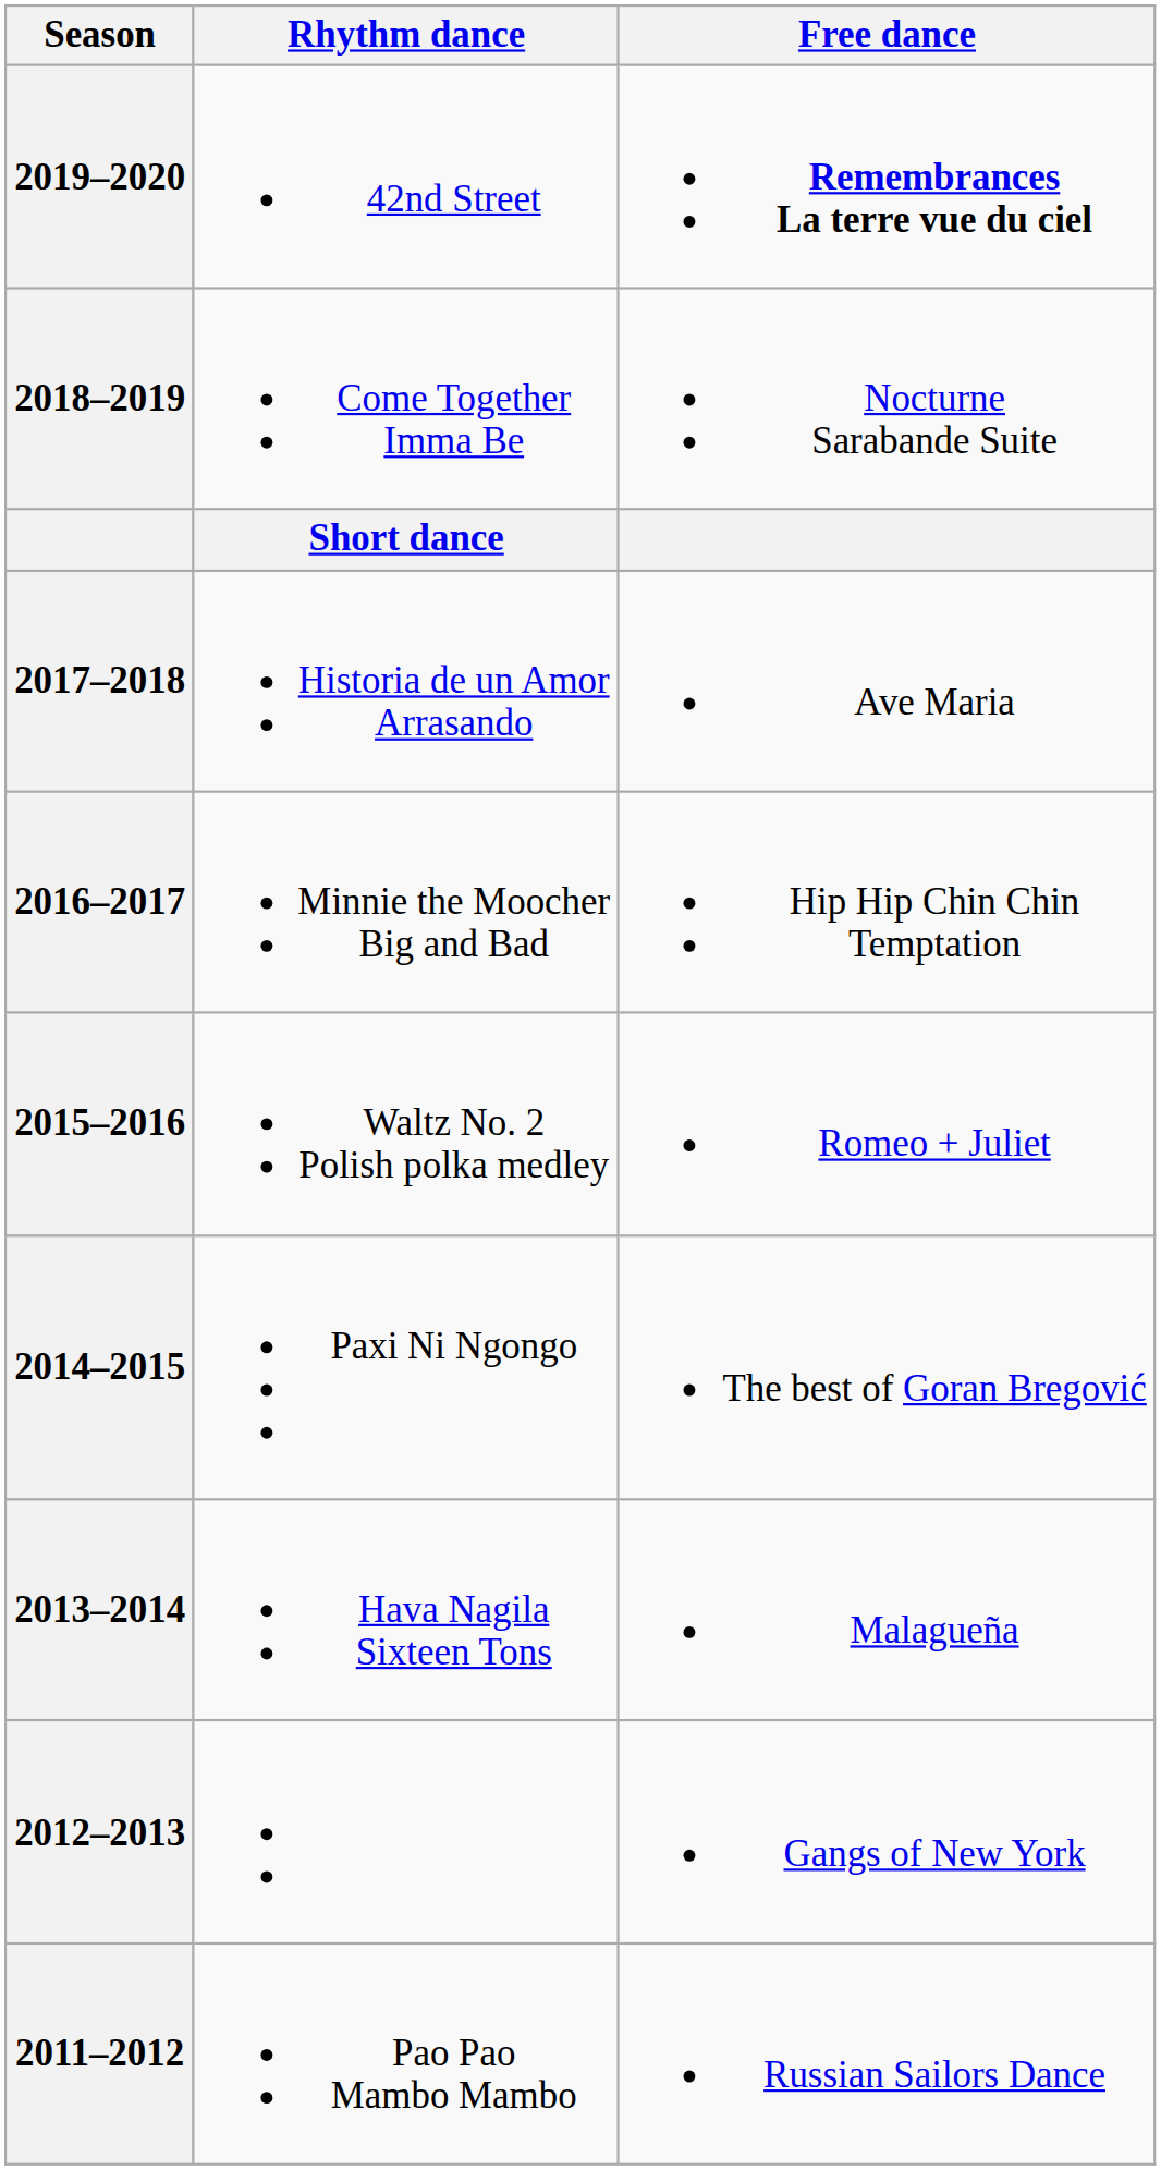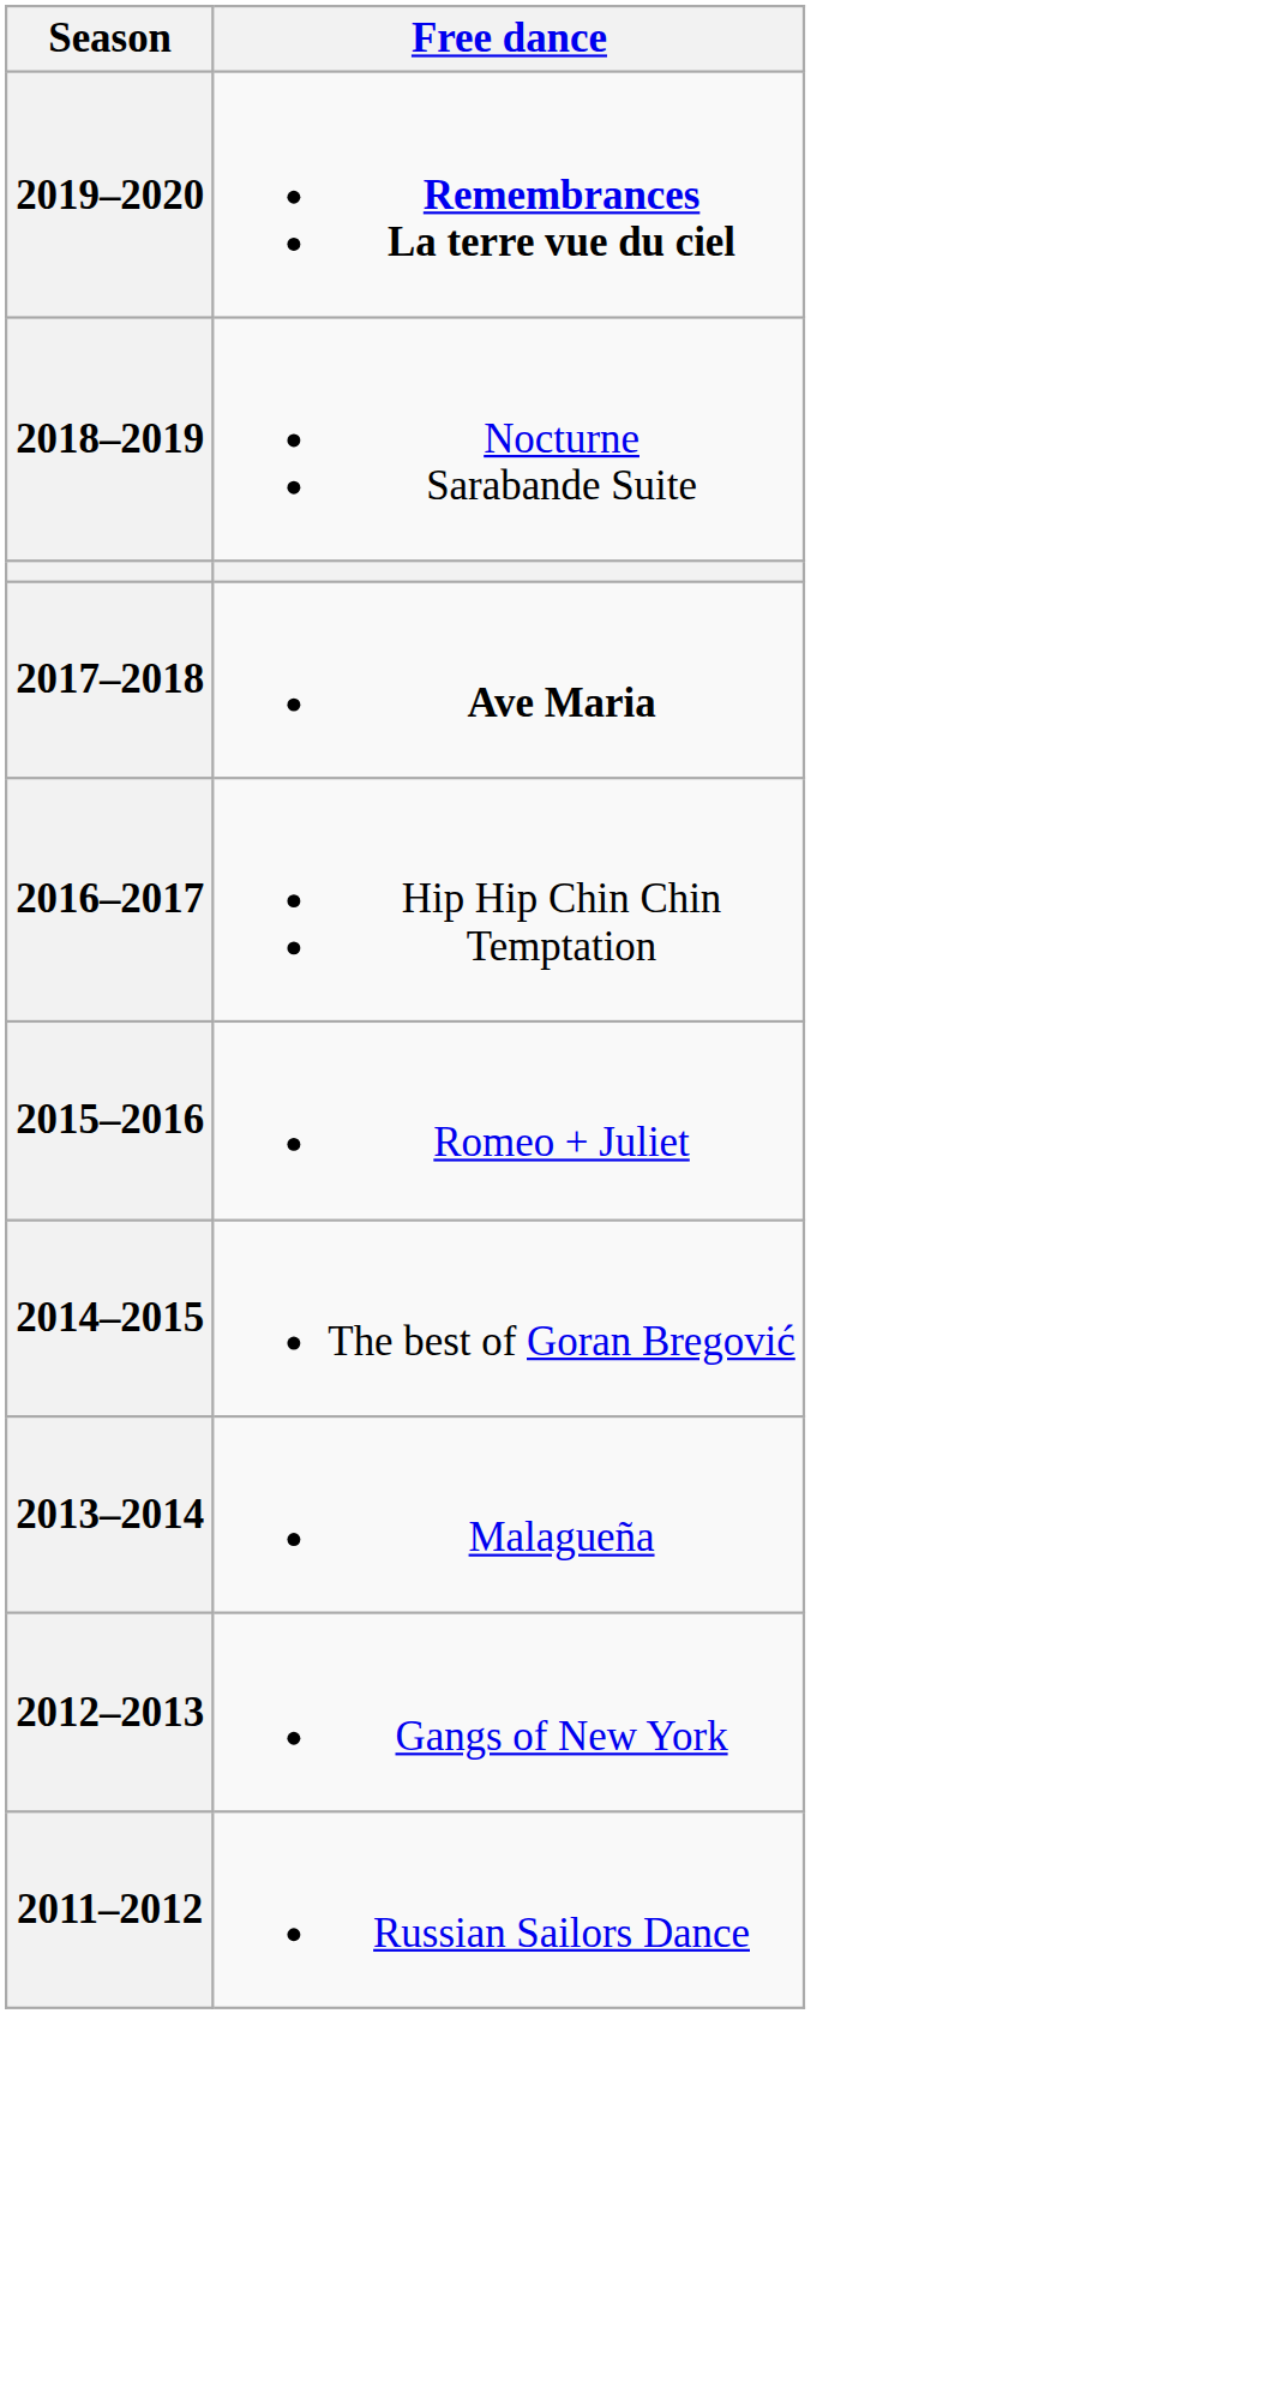 <table class=wikitable style=text-align:center>
 <tr>
 <th>Season</th>
-<th><a href='#'>Rhythm dance</a></th>
 <th><a href='#'>Free dance</a></th>
 </tr>
 <tr>
 <th>2019–2020 <br> </th>
-<td><br><ul><li> <a href='#'>42nd Street</a> <br></li></ul></td>
 <td><strong><br><ul><li><a href='#'>Remembrances</a> <br></li><li>La terre vue du ciel <br></li></ul></strong></td>
 </tr>
 <tr>
 <th>2018–2019 <br> </th>
-<td><br><ul><li> <a href='#'>Come Together</a>  <br></li><li> <a href='#'>Imma Be</a> <br></li></ul></td>
 <td><br><ul><li><a href='#'>Nocturne</a> <br></li><li>Sarabande Suite <br></li></ul></td>
 </tr>
 <tr>
 <th></th>
-<th><a href='#'>Short dance</a></th>
 <th></th>
 </tr>
 <tr>
 <th>2017–2018 <br> </th>
-<td><br><ul><li> <a href='#'>Historia de un Amor</a></li><li> <a href='#'>Arrasando</a> <br></li></ul></td>
-<td><br><ul><li>Ave Maria <br></li></ul></td>
+<td><strong><br><ul><li>Ave Maria <br></li></ul></strong></td>
 </tr>
 <tr>
 <th>2016–2017 <br> </th>
-<td><br><ul><li> Minnie the Moocher <br></li><li> Big and Bad <br></li></ul></td>
 <td><br><ul><li>Hip Hip Chin Chin <br></li><li>Temptation <br></li></ul></td>
 </tr>
 <tr>
 <th>2015–2016 <br> </th>
-<td><br><ul><li> Waltz No. 2 <br></li><li> Polish polka medley</li></ul></td>
 <td><br><ul><li><a href='#'>Romeo + Juliet</a> <br></li></ul></td>
 </tr>
 <tr>
 <th>2014–2015 <br> </th>
-<td><br><ul><li> Paxi Ni Ngongo <br></li><li></li><li></li></ul></td>
 <td><br><ul><li>The best of <a href='#'>Goran Bregović</a></li></ul></td>
 </tr>
 <tr>
 <th>2013–2014 <br> </th>
-<td><br><ul><li><a href='#'>Hava Nagila</a></li><li><a href='#'>Sixteen Tons</a></li></ul></td>
 <td><br><ul><li><a href='#'>Malagueña</a> <br></li></ul></td>
 </tr>
 <tr>
 <th>2012–2013 <br> </th>
-<td><br><ul><li></li><li></li></ul></td>
 <td><br><ul><li><a href='#'>Gangs of New York</a> <br></li></ul></td>
 </tr>
 <tr>
 <th>2011–2012 <br> </th>
-<td><br><ul><li> Pao Pao <br></li><li>Mambo Mambo <br></li></ul></td>
 <td><br><ul><li><a href='#'>Russian Sailors Dance</a> <br></li></ul></td>
 </tr>
 </table>
